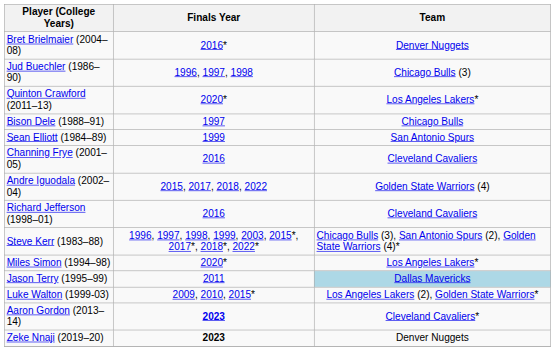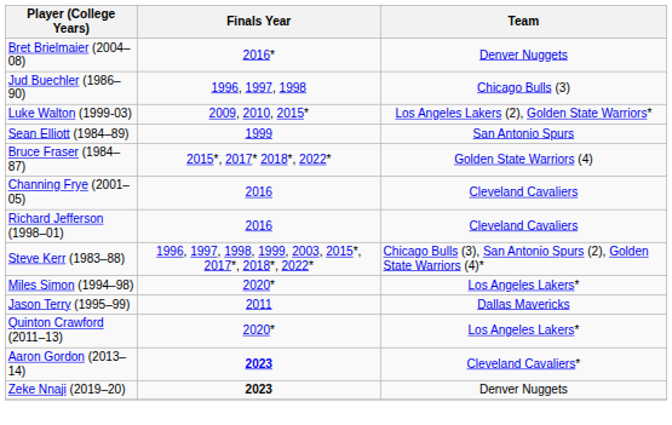 <table class="wikitable">
 <tr>
 <th>Player (College Years)</th>
 <th>Finals Year</th>
 <th>Team</th>
 </tr>
 <tr>
 <td><a href='#'>Bret Brielmaier</a> (2004–08)</td>
 <td style="text-align: center;"><a href='#'>2016</a>*</td>
 <td style="text-align: center;"><a href='#'>Denver Nuggets</a></td>
 </tr>
 <tr>
 <td><a href='#'>Jud Buechler</a> (1986–90)</td>
 <td style="text-align: center;"><a href='#'>1996</a>, <a href='#'>1997</a>, <a href='#'>1998</a></td>
 <td style="text-align: center;"><a href='#'>Chicago Bulls</a> (3)</td>
 </tr>
 <tr>
-<td><a href='#'>Quinton Crawford</a> (2011–13)</td>
-<td style="text-align: center;"><a href='#'>2020</a>*</td>
-<td style="text-align: center;"><a href='#'>Los Angeles Lakers</a>*</td>
-</tr>
-<tr>
-<td><a href='#'>Bison Dele</a> (1988–91)</td>
-<td style="text-align: center;"><a href='#'>1997</a></td>
-<td style="text-align: center;"><a href='#'>Chicago Bulls</a></td>
+<td><a href='#'>Luke Walton</a> (1999-03)</td>
+<td style="text-align: center;"><a href='#'>2009</a>, <a href='#'>2010</a>, <a href='#'>2015</a>*</td>
+<td style="text-align: center;"><a href='#'>Los Angeles Lakers</a> (2), <a href='#'>Golden State Warriors</a>*</td>
 </tr>
 <tr>
 <td><a href='#'>Sean Elliott</a> (1984–89)</td>
 <td style="text-align: center;"><a href='#'>1999</a></td>
 <td style="text-align: center;"><a href='#'>San Antonio Spurs</a></td>
 </tr>
 <tr>
+<td><a href='#'>Bruce Fraser</a> (1984–87)</td>
+<td style="text-align: center;"><a href='#'>2015</a>*, <a href='#'>2017</a>*  <a href='#'>2018</a>*, <a href='#'>2022</a>*</td>
+<td style="text-align: center;"><a href='#'>Golden State Warriors</a> (4)</td>
+</tr>
+<tr>
 <td><a href='#'>Channing Frye</a> (2001–05)</td>
 <td style="text-align: center;"><a href='#'>2016</a></td>
 <td style="text-align: center;"><a href='#'>Cleveland Cavaliers</a></td>
-</tr>
-<tr>
-<td><a href='#'>Andre Iguodala</a> (2002–04)</td>
-<td style="text-align: center;"><a href='#'>2015</a>, <a href='#'>2017</a>, <a href='#'>2018</a>, <a href='#'>2022</a></td>
-<td style="text-align: center;"><a href='#'>Golden State Warriors</a> (4)</td>
 </tr>
 <tr>
 <td><a href='#'>Richard Jefferson</a> (1998–01)</td>
 <td style="text-align: center;"><a href='#'>2016</a></td>
 <td style="text-align: center;"><a href='#'>Cleveland Cavaliers</a></td>
 </tr>
 <tr>
 <td><a href='#'>Steve Kerr</a> (1983–88)</td>
 <td style="text-align: center;"><a href='#'>1996</a>, <a href='#'>1997</a>, <a href='#'>1998</a>, <a href='#'>1999</a>, <a href='#'>2003</a>, <a href='#'>2015</a>*, <a href='#'>2017</a>*, <a href='#'>2018</a>*, <a href='#'>2022</a>*</td>
 <td><a href='#'>Chicago Bulls</a> (3), <a href='#'>San Antonio Spurs</a> (2), <a href='#'>Golden State Warriors</a> (4)*</td>
 </tr>
 <tr>
 <td><a href='#'>Miles Simon</a> (1994–98)</td>
 <td style="text-align: center;"><a href='#'>2020</a>*</td>
 <td style="text-align: center;"><a href='#'>Los Angeles Lakers</a>*</td>
 </tr>
 <tr>
 <td><a href='#'>Jason Terry</a> (1995–99)</td>
 <td style="text-align: center;"><a href='#'>2011</a></td>
-<td style="background: lightblue; text-align: center;"><a href='#'>Dallas Mavericks</a></td>
+<td style="text-align: center;"><a href='#'>Dallas Mavericks</a></td>
 </tr>
 <tr>
-<td><a href='#'>Luke Walton</a> (1999-03)</td>
-<td style="text-align: center;"><a href='#'>2009</a>, <a href='#'>2010</a>, <a href='#'>2015</a>*</td>
-<td style="text-align: center;"><a href='#'>Los Angeles Lakers</a> (2), <a href='#'>Golden State Warriors</a>*</td>
+<td><a href='#'>Quinton Crawford</a> (2011–13)</td>
+<td style="text-align: center;"><a href='#'>2020</a>*</td>
+<td style="text-align: center;"><a href='#'>Los Angeles Lakers</a>*</td>
 </tr>
 <tr>
 <td><a href='#'>Aaron Gordon</a> (2013–14)</td>
 <td style="text-align: center;"><strong><a href='#'>2023</a></strong></td>
 <td style="text-align: center;"><a href='#'>Cleveland Cavaliers</a>*</td>
 </tr>
 <tr>
 <td><a href='#'>Zeke Nnaji</a> (2019–20)</td>
 <td style="text-align: center;"><strong>2023</strong></td>
 <td style="text-align: center;">Denver Nuggets</td>
 </tr>
 <tr>
 </tr>
 </table>
